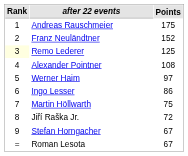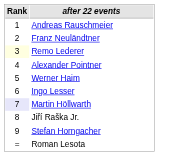 <table cellspacing="1" cellpadding="3" style="border:1px solid #AAAAAA;font-size:86%">
 <tr bgcolor="#E4E4E4">
 <th style="border-bottom:1px solid #AAAAAA" width=10>Rank</th>
 <th style="border-bottom:1px solid #AAAAAA" width=200><em>after 22 events</em></th>
-<th>Points</th>
 </tr>
 <tr>
 <td align=center>1</td>
 <td align=left> <a href='#'>Andreas Rauschmeier</a></td>
-<td align=center>175</td>
 </tr>
 <tr>
 <td align=center>2</td>
 <td align=left> <a href='#'>Franz Neuländtner</a></td>
-<td align=center>152</td>
 </tr>
 <tr>
 <td align=center style="background: lightyellow;">3</td>
 <td align=left> <a href='#'>Remo Lederer</a></td>
-<td align=center>125</td>
 </tr>
 <tr>
 <td align=center>4</td>
 <td> <a href='#'>Alexander Pointner</a></td>
-<td align=center>108</td>
 </tr>
 <tr>
 <td align=center>5</td>
 <td> <a href='#'>Werner Haim</a></td>
-<td align=center>97</td>
 </tr>
 <tr>
 <td align=center>6</td>
 <td> <a href='#'>Ingo Lesser</a></td>
-<td align=center>86</td>
 </tr>
 <tr>
-<td align=center>7</td>
+<td align=center style="background: lavender;">7</td>
 <td> <a href='#'>Martin Höllwarth</a></td>
-<td align=center>75</td>
 </tr>
 <tr>
 <td align=center>8</td>
 <td> Jiří Raška Jr.</td>
-<td align=center>72</td>
 </tr>
 <tr>
 <td align=center>9</td>
 <td> <a href='#'>Stefan Horngacher</a></td>
-<td align=center>67</td>
 </tr>
 <tr>
 <td align=center>=</td>
 <td> Roman Lesota</td>
-<td align=center>67</td>
 </tr>
 </table>
